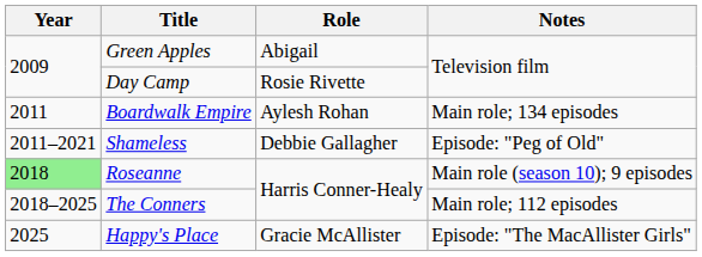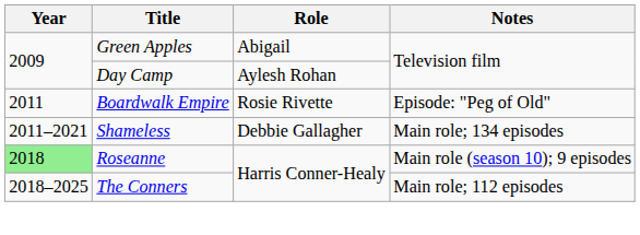 <table class="wikitable sortable">
 <tr>
 <th>Year</th>
 <th>Title</th>
 <th>Role</th>
 <th class="unsortable">Notes</th>
 </tr>
 <tr>
 <td rowspan="2">2009</td>
 <td><em>Green Apples</em></td>
 <td>Abigail</td>
 <td rowspan="2">Television film</td>
 </tr>
 <tr>
 <td><em>Day Camp</em></td>
-<td>Rosie Rivette</td>
+<td>Aylesh Rohan</td>
 </tr>
 <tr>
 <td>2011</td>
 <td><em><a href='#'>Boardwalk Empire</a></em></td>
-<td>Aylesh Rohan</td>
-<td>Main role; 134 episodes</td>
+<td>Rosie Rivette</td>
+<td>Episode: "Peg of Old"</td>
 </tr>
 <tr>
 <td>2011–2021</td>
 <td><em><a href='#'>Shameless</a></em></td>
 <td>Debbie Gallagher</td>
-<td>Episode: "Peg of Old"</td>
+<td>Main role; 134 episodes</td>
 </tr>
 <tr>
 <td style="background: lightgreen;">2018</td>
 <td><em><a href='#'>Roseanne</a></em></td>
 <td rowspan="2">Harris Conner-Healy</td>
 <td>Main role (<a href='#'>season 10</a>); 9 episodes</td>
 </tr>
 <tr>
 <td>2018–2025</td>
 <td><em><a href='#'>The Conners</a></em></td>
 <td>Main role; 112 episodes</td>
 </tr>
-<tr>
-<td>2025</td>
-<td><em><a href='#'>Happy's Place</a></em></td>
-<td>Gracie McAllister</td>
-<td>Episode: "The MacAllister Girls"</td>
-</tr>
 </table>
